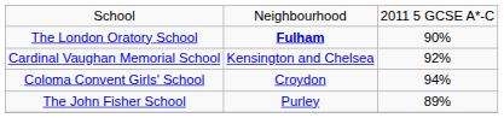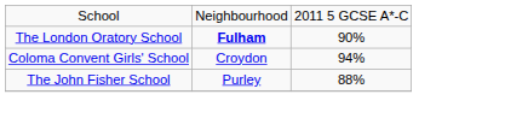 <table class="wikitable" style="text-align:center">
 <tr>
 <td>School</td>
 <td>Neighbourhood</td>
 <td>2011 5 GCSE A*-C</td>
 </tr>
 <tr>
 <td><a href='#'>The London Oratory School</a></td>
 <td><strong><a href='#'>Fulham</a></strong></td>
 <td>90%</td>
 </tr>
 <tr>
-<td><a href='#'>Cardinal Vaughan Memorial School</a></td>
-<td><a href='#'>Kensington and Chelsea</a></td>
-<td>92%</td>
-</tr>
-<tr>
 <td><a href='#'>Coloma Convent Girls' School</a></td>
 <td><a href='#'>Croydon</a></td>
 <td>94%</td>
 </tr>
 <tr>
 <td><a href='#'>The John Fisher School</a></td>
 <td><a href='#'>Purley</a></td>
-<td>89%</td>
+<td>88%</td>
 </tr>
 <tr>
 </tr>
 </table>
